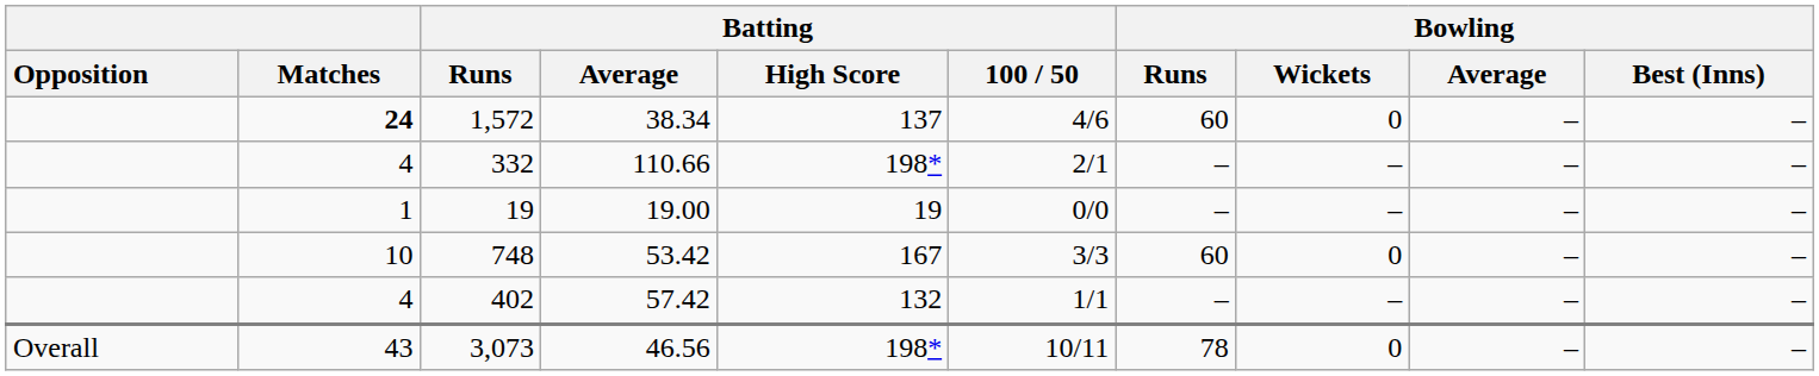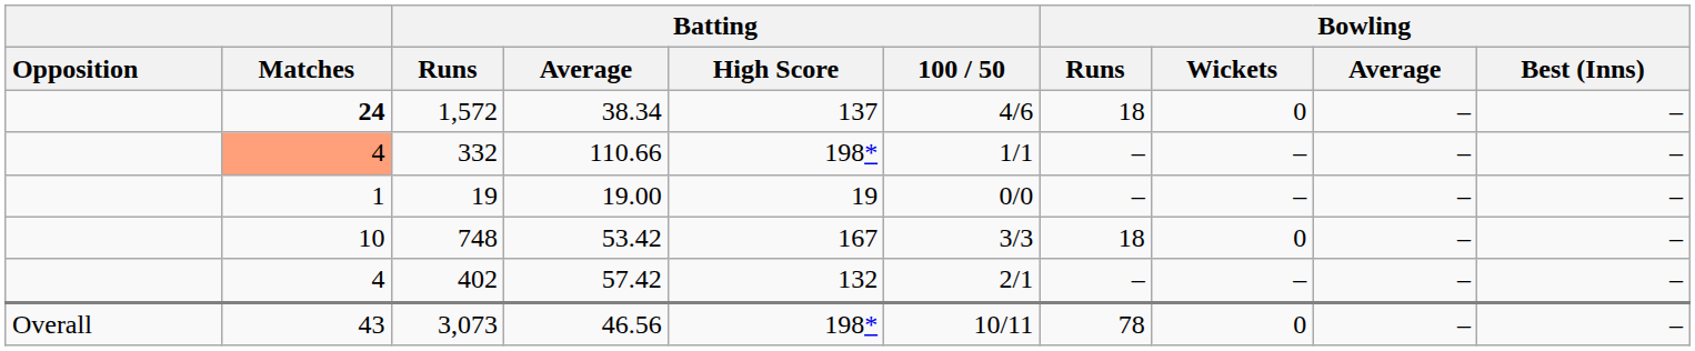 <table class="wikitable"  style="margin:1em auto 1em auto; width:80%;">
 <tr>
 <th colspan=2> </th>
 <th colspan=4>Batting</th>
 <th colspan=4>Bowling</th>
 </tr>
 <tr>
 <th style="text-align:left;">Opposition</th>
 <th>Matches</th>
 <th>Runs</th>
 <th>Average</th>
 <th>High Score</th>
 <th>100 / 50</th>
 <th>Runs</th>
 <th>Wickets</th>
 <th>Average</th>
 <th>Best (Inns)</th>
 </tr>
 <tr style="text-align:right;">
 <td style="text-align:left;"></td>
 <td><strong>24</strong></td>
 <td>1,572</td>
 <td>38.34</td>
 <td>137</td>
 <td>4/6</td>
-<td>60</td>
+<td>18</td>
 <td>0</td>
 <td>–</td>
 <td>–</td>
 </tr>
 <tr style="text-align:right;">
 <td style="text-align:left;"></td>
-<td>4</td>
+<td style="background: lightsalmon;">4</td>
 <td>332</td>
 <td>110.66</td>
 <td>198<a href='#'>*</a></td>
-<td>2/1</td>
+<td>1/1</td>
 <td>–</td>
 <td>–</td>
 <td>–</td>
 <td>–</td>
 </tr>
 <tr style="text-align:right;">
 <td style="text-align:left;"></td>
 <td>1</td>
 <td>19</td>
 <td>19.00</td>
 <td>19</td>
 <td>0/0</td>
 <td>–</td>
 <td>–</td>
 <td>–</td>
 <td>–</td>
 </tr>
 <tr style="text-align:right;">
 <td style="text-align:left;"></td>
 <td>10</td>
 <td>748</td>
 <td>53.42</td>
 <td>167</td>
 <td>3/3</td>
-<td>60</td>
+<td>18</td>
 <td>0</td>
 <td>–</td>
 <td>–</td>
 </tr>
 <tr style="text-align:right;">
 <td style="text-align:left;"></td>
 <td>4</td>
 <td>402</td>
 <td>57.42</td>
 <td>132</td>
-<td>1/1</td>
+<td>2/1</td>
 <td>–</td>
 <td>–</td>
 <td>–</td>
 <td>–</td>
 </tr>
 <tr style="text-align:right; border-top:solid 2px gray;">
 <td style="text-align:left;">Overall</td>
 <td>43</td>
 <td>3,073</td>
 <td>46.56</td>
 <td>198<a href='#'>*</a></td>
 <td>10/11</td>
 <td>78</td>
 <td>0</td>
 <td>–</td>
 <td>–</td>
 </tr>
 </table>
